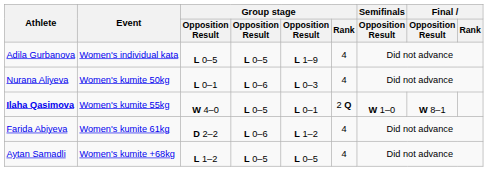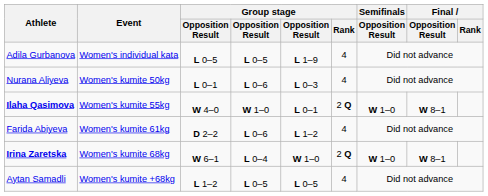 <table class="wikitable" style="font-size:90%">
 <tr>
 <th rowspan="2">Athlete</th>
 <th rowspan="2">Event</th>
 <th colspan=4>Group stage</th>
 <th>Semifinals</th>
 <th colspan=2>Final / </th>
 </tr>
 <tr style="font-size:95%">
 <th>Opposition<br>Result</th>
 <th>Opposition<br>Result</th>
 <th>Opposition<br>Result</th>
 <th>Rank</th>
 <th>Opposition<br>Result</th>
 <th>Opposition<br>Result</th>
 <th>Rank</th>
 </tr>
 <tr align=center>
 <td align=left><a href='#'>Adila Gurbanova</a></td>
 <td align=left><a href='#'>Women's individual kata</a></td>
 <td><br><strong>L</strong> 0–5</td>
 <td><br><strong>L</strong> 0–5</td>
 <td><br><strong>L</strong> 1–9</td>
 <td>4</td>
 <td colspan=3>Did not advance</td>
 </tr>
 <tr align=center>
 <td align=left><a href='#'>Nurana Aliyeva</a></td>
 <td align=left><a href='#'>Women's kumite 50kg</a></td>
 <td><br><strong>L</strong> 0–1</td>
 <td><br><strong>L</strong> 0–6</td>
 <td><br><strong>L</strong> 0–3</td>
 <td>4</td>
 <td colspan=3>Did not advance</td>
 </tr>
 <tr align=center>
 <td align=left><strong><a href='#'>Ilaha Qasimova</a></strong></td>
 <td align=left><a href='#'>Women's kumite 55kg</a></td>
 <td><br><strong>W</strong> 4–0</td>
-<td><br><strong>L</strong> 0–5</td>
+<td><br><strong>W</strong> 1–0</td>
 <td><br><strong>L</strong> 0–1</td>
 <td>2 <strong>Q</strong></td>
 <td><br><strong>W</strong> 1–0</td>
 <td><br><strong>W</strong> 8–1</td>
 <td></td>
 </tr>
 <tr align=center>
 <td align=left><a href='#'>Farida Abiyeva</a></td>
 <td align=left><a href='#'>Women's kumite 61kg</a></td>
 <td><br><strong>D</strong> 2–2</td>
 <td><br><strong>L</strong> 0–6</td>
 <td><br><strong>L</strong> 1–2</td>
 <td>4</td>
 <td colspan=3>Did not advance</td>
 </tr>
 <tr align=center>
+<td align=left><strong><a href='#'>Irina Zaretska</a></strong></td>
+<td align=left><a href='#'>Women's kumite 68kg</a></td>
+<td><br><strong>W</strong> 6–1</td>
+<td><br><strong>L</strong> 0–4</td>
+<td><br><strong>W</strong> 1–0</td>
+<td>2 <strong>Q</strong></td>
+<td><br><strong>W</strong> 1–0</td>
+<td><br><strong>W</strong> 8–1</td>
+<td></td>
+</tr>
+<tr align=center>
 <td align=left><a href='#'>Aytan Samadli</a></td>
 <td align=left><a href='#'>Women's kumite +68kg</a></td>
 <td><br><strong>L</strong> 1–2</td>
 <td><br><strong>L</strong> 0–5</td>
 <td><br><strong>L</strong> 0–5</td>
 <td>4</td>
 <td colspan=3>Did not advance</td>
 </tr>
 </table>
